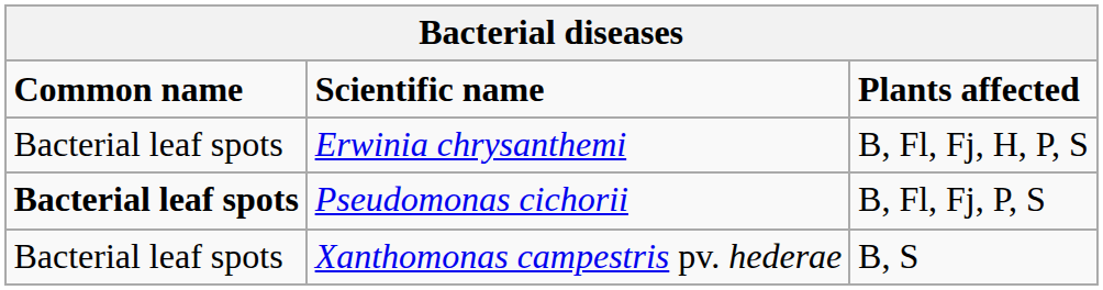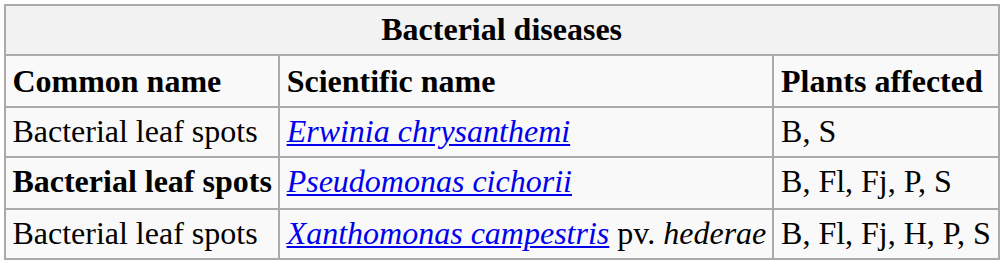 <table class="wikitable" style="clear">
 <tr>
 <th colspan=3><strong>Bacterial diseases</strong><br></th>
 </tr>
 <tr>
 <td><strong>Common name</strong></td>
 <td><strong>Scientific name</strong></td>
 <td><strong>Plants affected</strong></td>
 </tr>
 <tr>
 <td>Bacterial leaf spots</td>
 <td><em><a href='#'>Erwinia chrysanthemi</a></em></td>
-<td>B, Fl, Fj, H, P, S</td>
+<td>B, S</td>
 </tr>
 <tr>
 <td><strong>Bacterial leaf spots</strong></td>
 <td><em><a href='#'>Pseudomonas cichorii</a></em></td>
 <td>B, Fl, Fj, P, S</td>
 </tr>
 <tr>
 <td>Bacterial leaf spots</td>
 <td><em><a href='#'>Xanthomonas campestris</a></em> pv. <em>hederae</em></td>
-<td>B, S</td>
+<td>B, Fl, Fj, H, P, S</td>
 </tr>
 <tr>
 </tr>
 </table>
